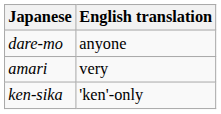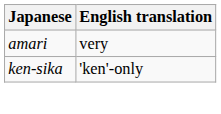 <table class="wikitable">
 <tr>
 <th>Japanese</th>
 <th>English translation</th>
-</tr>
-<tr>
-<td><em>dare-mo</em></td>
-<td>anyone</td>
 </tr>
 <tr>
 <td><em>amari</em></td>
 <td>very</td>
 </tr>
 <tr>
 <td><em>ken-sika</em></td>
 <td>'ken'-only</td>
 </tr>
 </table>
